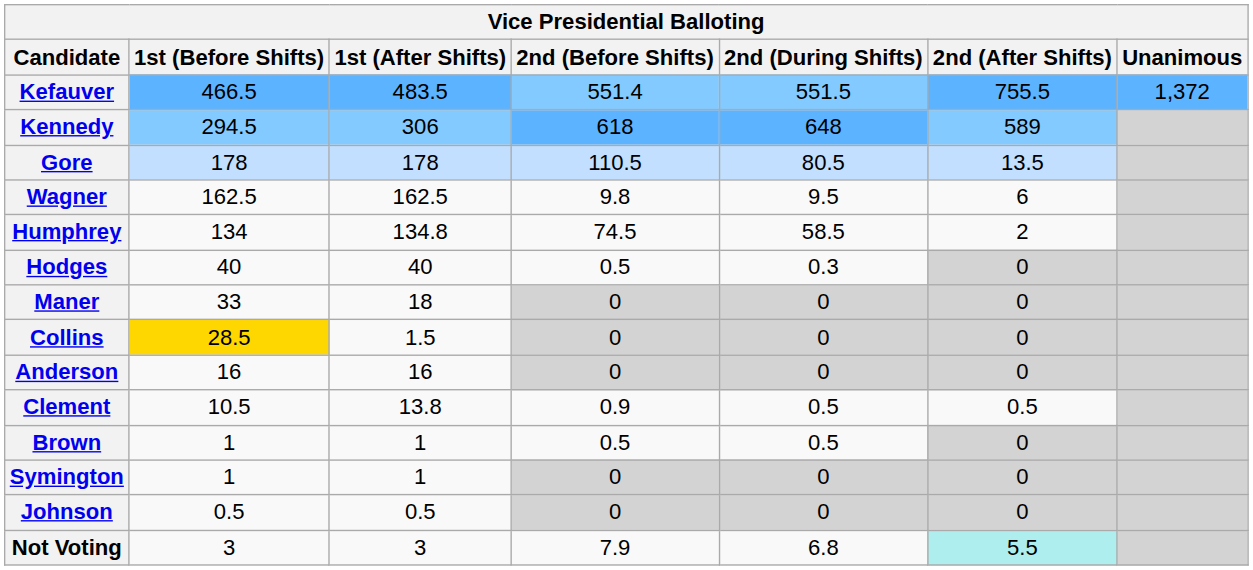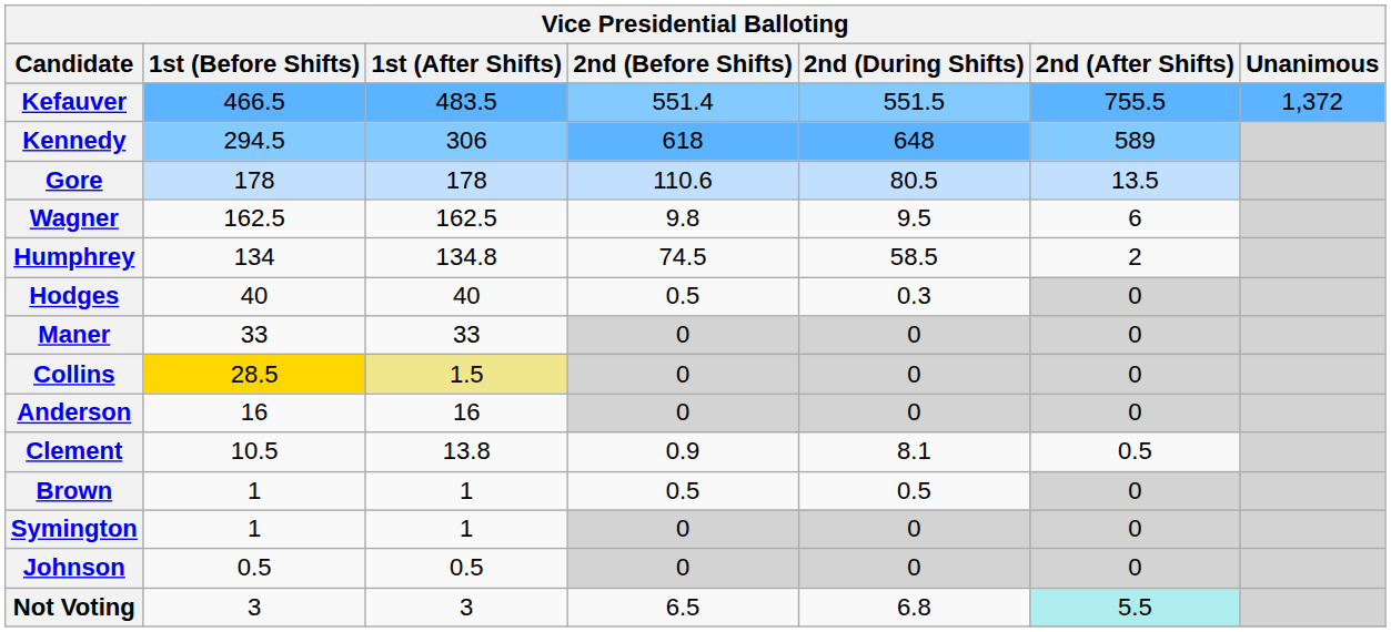 <table class="wikitable sortable" style="text-align:center">
 <tr>
 <th colspan="8"><strong>Vice Presidential Balloting</strong></th>
 </tr>
 <tr>
 <th>Candidate</th>
 <th>1st (Before Shifts)</th>
 <th>1st (After Shifts)</th>
 <th>2nd (Before Shifts)</th>
 <th>2nd (During Shifts)</th>
 <th>2nd (After Shifts)</th>
 <th>Unanimous</th>
 </tr>
 <tr>
 <th><a href='#'>Kefauver</a></th>
 <td style="background:#5cb3ff">466.5</td>
 <td style="background:#5cb3ff">483.5</td>
 <td style="background:#82caff">551.4</td>
 <td style="background:#82caff">551.5</td>
 <td style="background:#5cb3ff">755.5</td>
 <td style="background:#5cb3ff">1,372</td>
 </tr>
 <tr>
 <th><a href='#'>Kennedy</a></th>
 <td style="background:#82caff">294.5</td>
 <td style="background:#82caff">306</td>
 <td style="background:#5cb3ff">618</td>
 <td style="background:#5cb3ff">648</td>
 <td style="background:#82caff">589</td>
 <td style="background:#d3d3d3"></td>
 </tr>
 <tr>
 <th><a href='#'>Gore</a></th>
 <td style="background:#c2dfff">178</td>
 <td style="background:#c2dfff">178</td>
-<td style="background:#c2dfff">110.5</td>
+<td style="background:#c2dfff">110.6</td>
 <td style="background:#c2dfff">80.5</td>
 <td style="background:#c2dfff">13.5</td>
 <td style="background:#d3d3d3"></td>
 </tr>
 <tr>
 <th><a href='#'>Wagner</a></th>
 <td>162.5</td>
 <td>162.5</td>
 <td>9.8</td>
 <td>9.5</td>
 <td>6</td>
 <td style="background:#d3d3d3"></td>
 </tr>
 <tr>
 <th><a href='#'>Humphrey</a></th>
 <td>134</td>
 <td>134.8</td>
 <td>74.5</td>
 <td>58.5</td>
 <td>2</td>
 <td style="background:#d3d3d3"></td>
 </tr>
 <tr>
 <th><a href='#'>Hodges</a></th>
 <td>40</td>
 <td>40</td>
 <td>0.5</td>
 <td>0.3</td>
 <td style="background:#d3d3d3">0</td>
 <td style="background:#d3d3d3"></td>
 </tr>
 <tr>
 <th><a href='#'>Maner</a></th>
 <td>33</td>
-<td>18</td>
+<td>33</td>
 <td style="background:#d3d3d3">0</td>
 <td style="background:#d3d3d3">0</td>
 <td style="background:#d3d3d3">0</td>
 <td style="background:#d3d3d3"></td>
 </tr>
 <tr>
 <th><a href='#'>Collins</a></th>
 <td style="background: gold;">28.5</td>
-<td>1.5</td>
+<td style="background: khaki;">1.5</td>
 <td style="background:#d3d3d3">0</td>
 <td style="background:#d3d3d3">0</td>
 <td style="background:#d3d3d3">0</td>
 <td style="background:#d3d3d3"></td>
 </tr>
 <tr>
 <th><a href='#'>Anderson</a></th>
 <td>16</td>
 <td>16</td>
 <td style="background:#d3d3d3">0</td>
 <td style="background:#d3d3d3">0</td>
 <td style="background:#d3d3d3">0</td>
 <td style="background:#d3d3d3"></td>
 </tr>
 <tr>
 <th><a href='#'>Clement</a></th>
 <td>10.5</td>
 <td>13.8</td>
 <td>0.9</td>
-<td>0.5</td>
+<td>8.1</td>
 <td>0.5</td>
 <td style="background:#d3d3d3"></td>
 </tr>
 <tr>
 <th><a href='#'>Brown</a></th>
 <td>1</td>
 <td>1</td>
 <td>0.5</td>
 <td>0.5</td>
 <td style="background:#d3d3d3">0</td>
 <td style="background:#d3d3d3"></td>
 </tr>
 <tr>
 <th><a href='#'>Symington</a></th>
 <td>1</td>
 <td>1</td>
 <td style="background:#d3d3d3">0</td>
 <td style="background:#d3d3d3">0</td>
 <td style="background:#d3d3d3">0</td>
 <td style="background:#d3d3d3"></td>
 </tr>
 <tr>
 <th><a href='#'>Johnson</a></th>
 <td>0.5</td>
 <td>0.5</td>
 <td style="background:#d3d3d3">0</td>
 <td style="background:#d3d3d3">0</td>
 <td style="background:#d3d3d3">0</td>
 <td style="background:#d3d3d3"></td>
 </tr>
 <tr>
 <th>Not Voting</th>
 <td>3</td>
 <td>3</td>
-<td>7.9</td>
+<td>6.5</td>
 <td>6.8</td>
 <td style="background: paleturquoise;">5.5</td>
 <td style="background:#d3d3d3"></td>
 </tr>
 </table>
